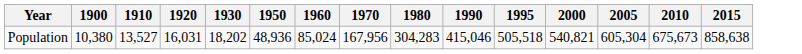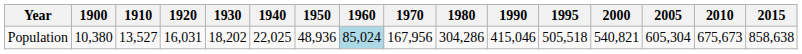 <table class="wikitable">
 <tr>
 <th>Year</th>
 <th>1900</th>
 <th>1910</th>
 <th>1920</th>
 <th>1930</th>
+<th>1940</th>
 <th>1950</th>
 <th>1960</th>
 <th>1970</th>
 <th>1980</th>
 <th>1990</th>
 <th>1995</th>
 <th>2000</th>
 <th>2005</th>
 <th>2010</th>
 <th>2015</th>
 </tr>
 <tr>
 <td>Population</td>
 <td>10,380</td>
 <td>13,527</td>
 <td>16,031</td>
 <td>18,202</td>
+<td>22,025</td>
 <td>48,936</td>
-<td>85,024</td>
+<td style="background: lightblue;">85,024</td>
 <td>167,956</td>
-<td>304,283</td>
+<td>304,286</td>
 <td>415,046</td>
 <td>505,518</td>
 <td>540,821</td>
 <td>605,304</td>
 <td>675,673</td>
 <td>858,638</td>
 </tr>
 </table>
